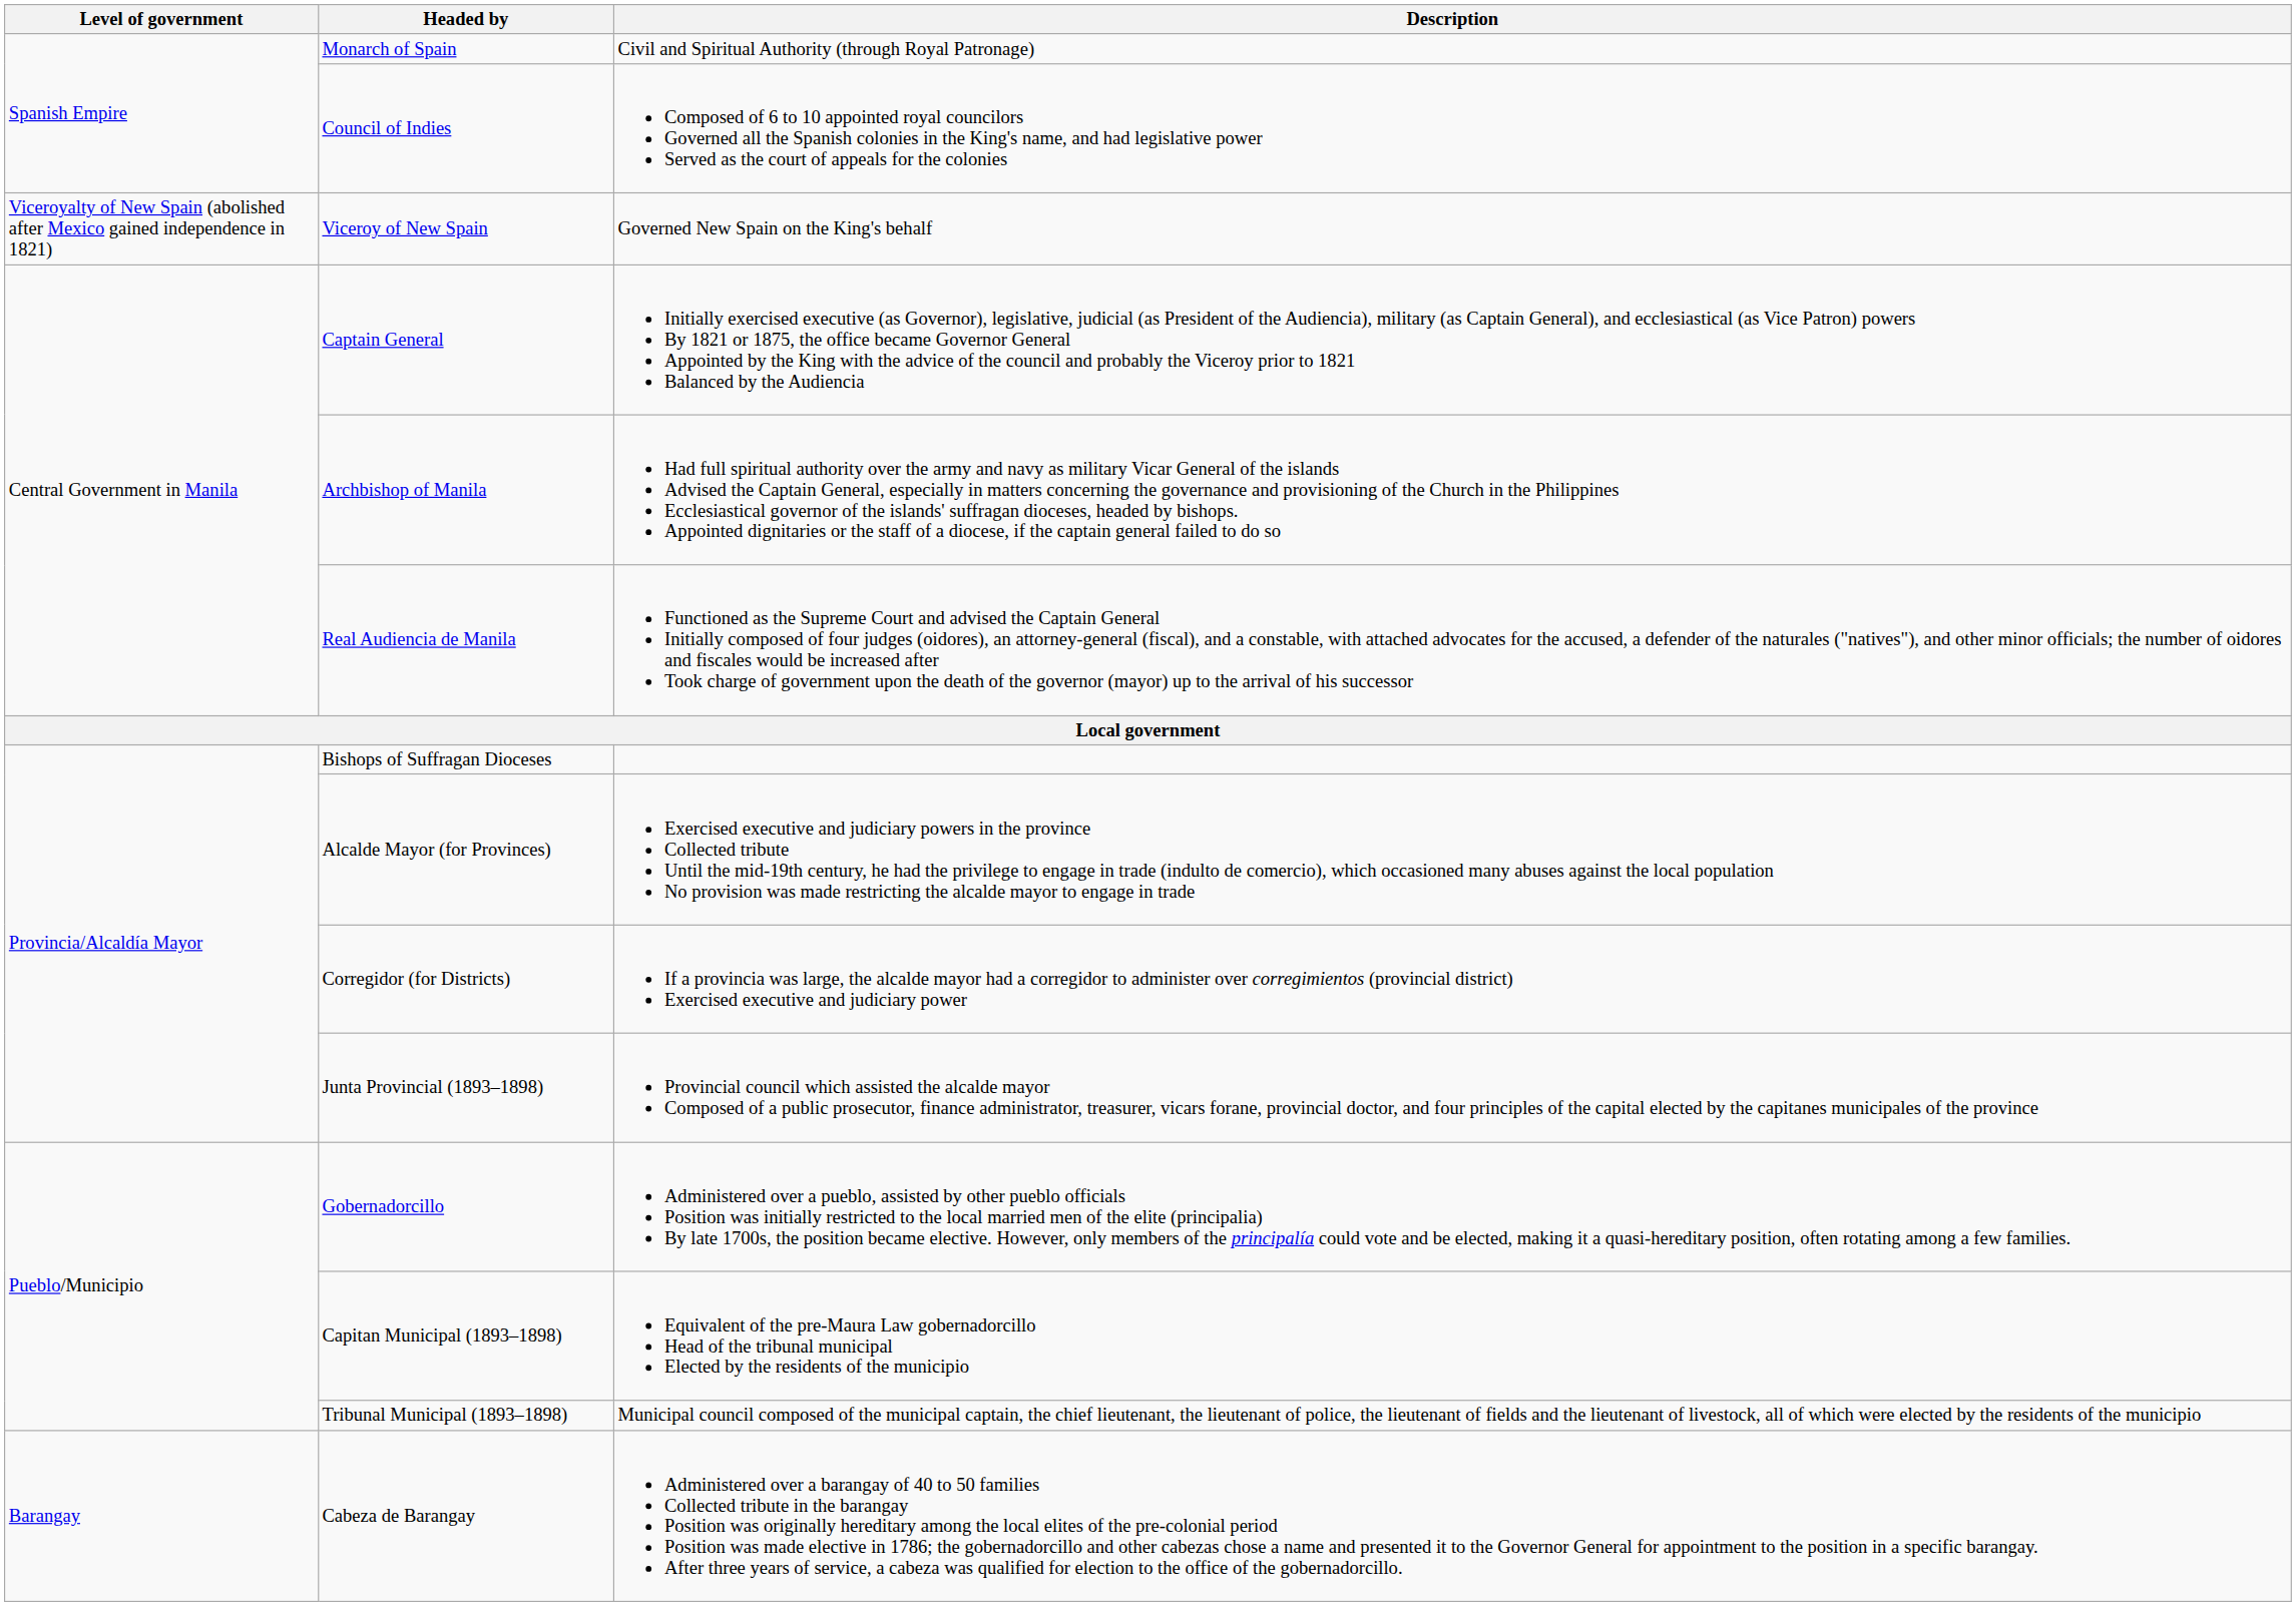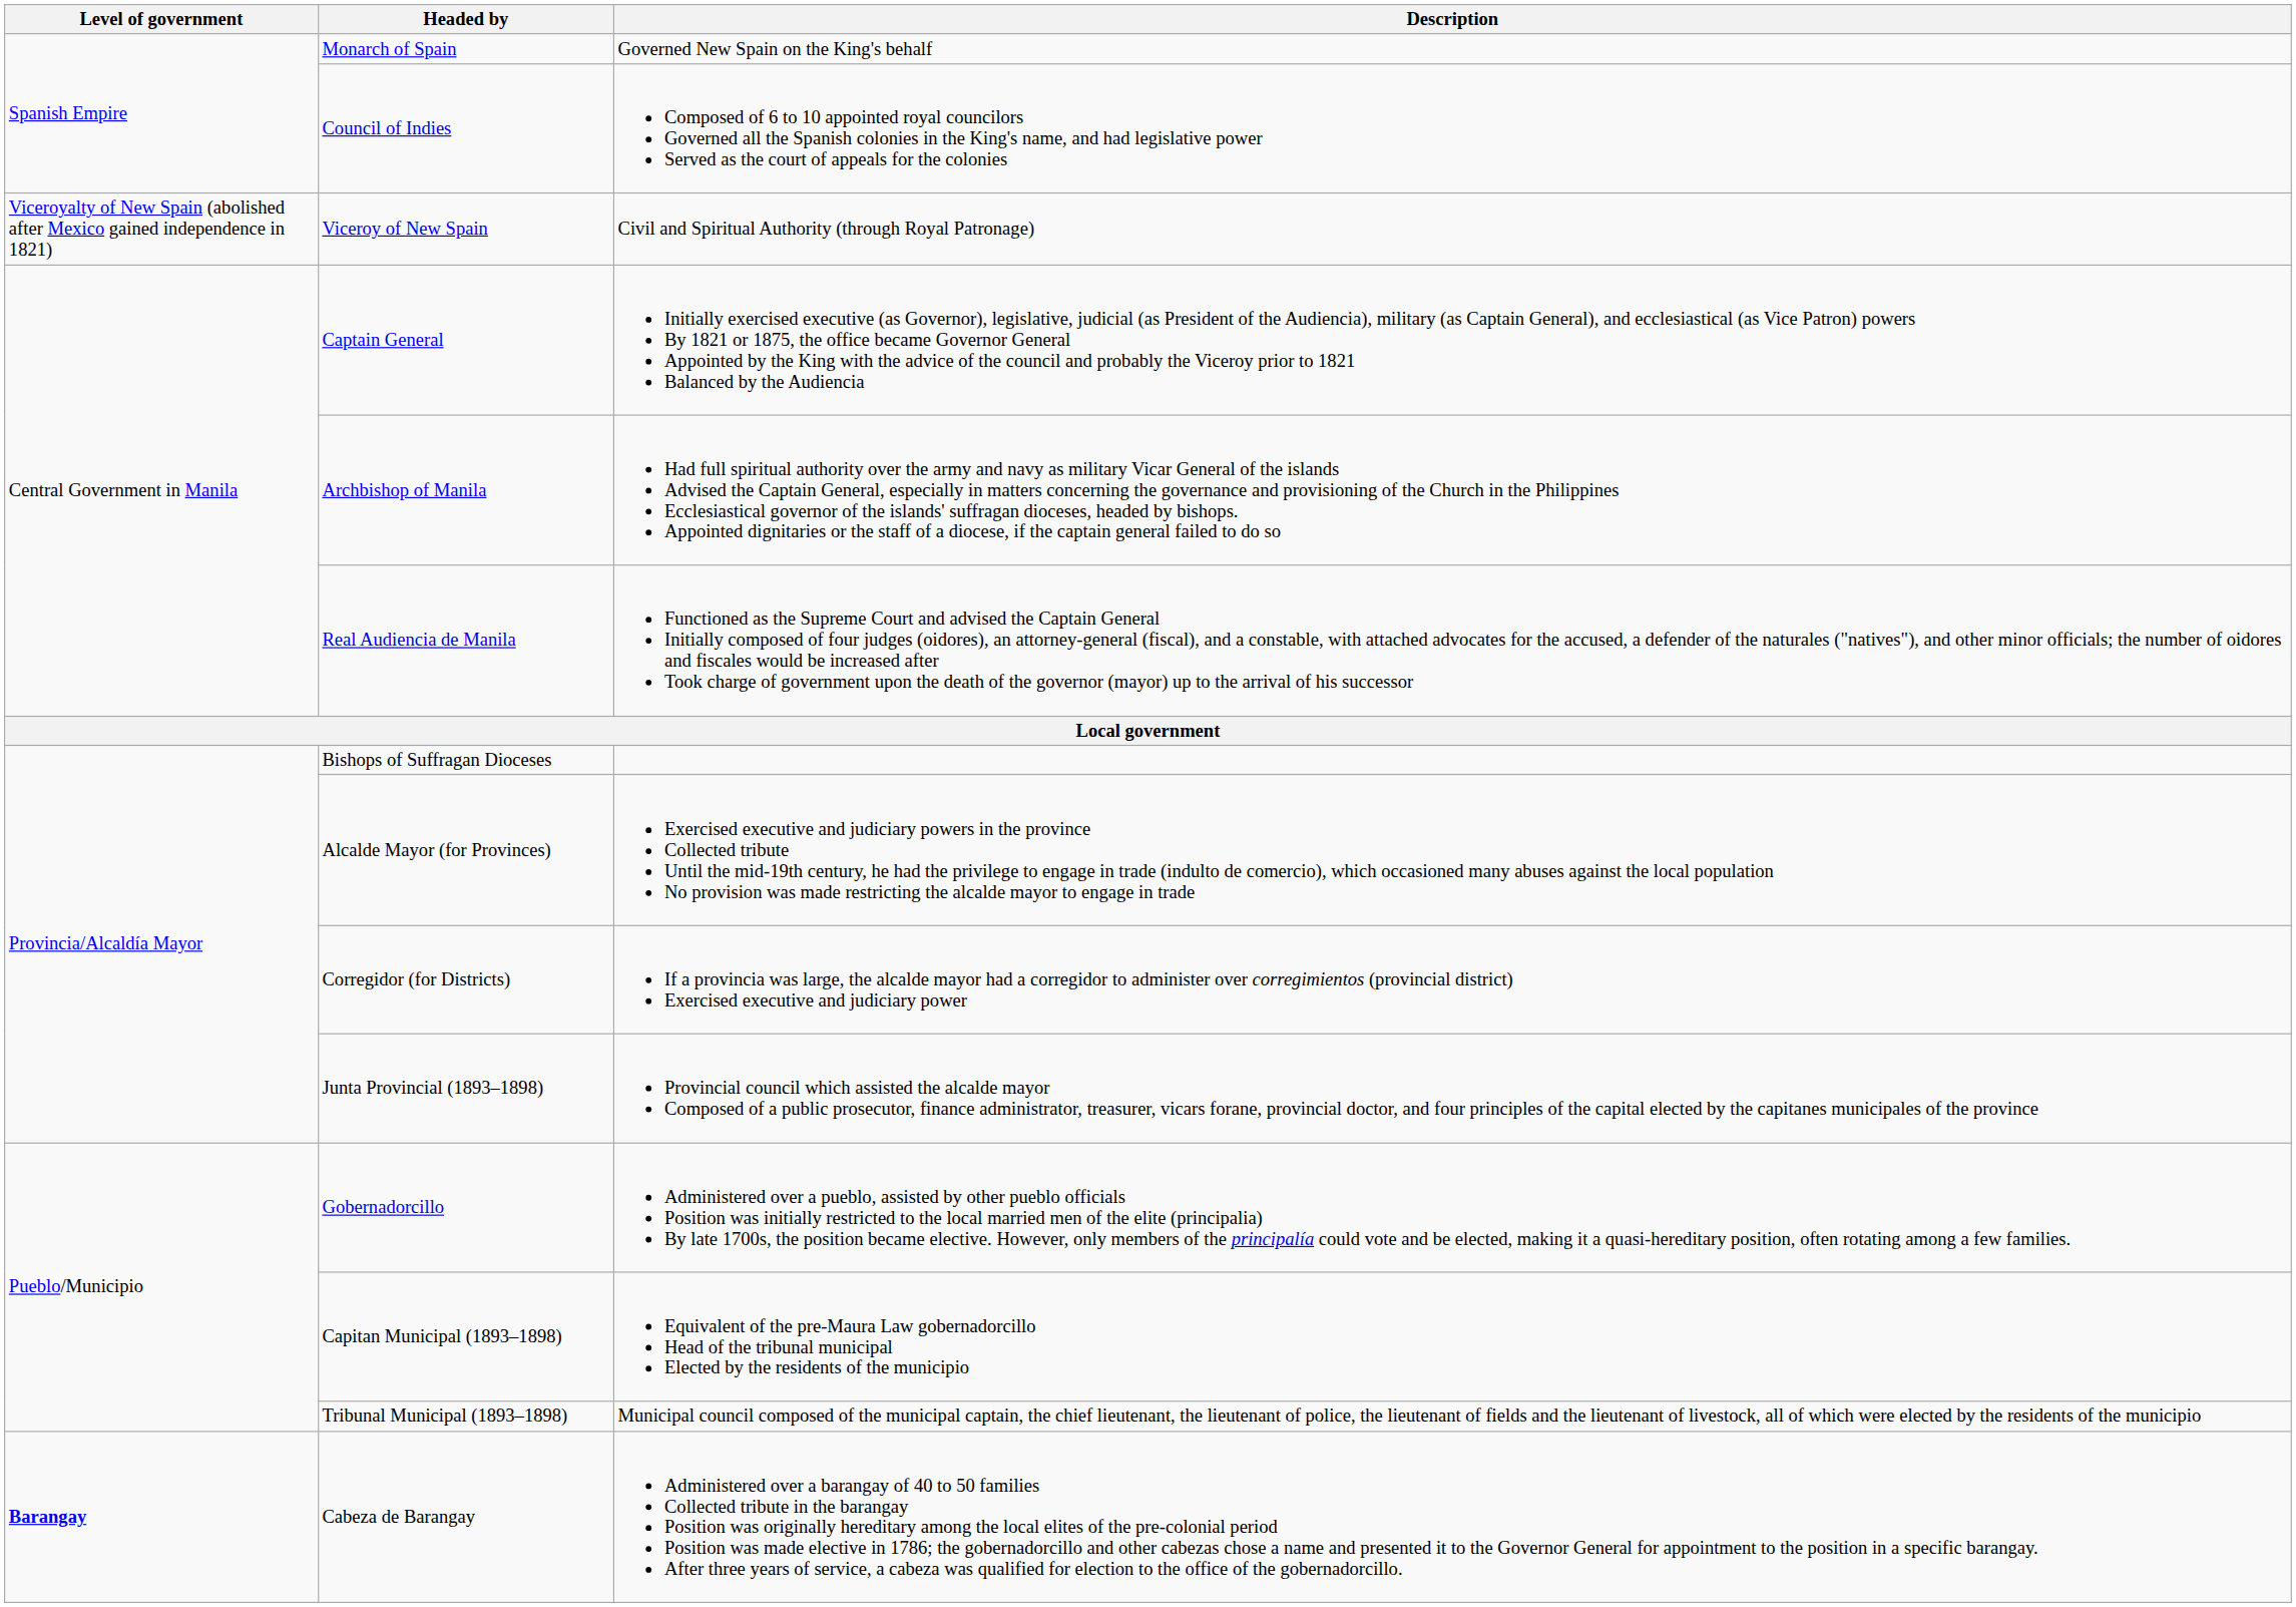 <table class="wikitable">
 <tr>
 <th width=5%,>Level of government</th>
 <th width=5%>Headed by</th>
 <th width=30%>Description</th>
 </tr>
 <tr>
 <td rowspan="2"><a href='#'>Spanish Empire</a></td>
 <td><a href='#'>Monarch of Spain</a></td>
-<td>Civil and Spiritual Authority (through Royal Patronage)</td>
+<td>Governed New Spain on the King's behalf</td>
 </tr>
 <tr>
 <td><a href='#'>Council of Indies</a></td>
 <td><br><ul><li>Composed of 6 to 10 appointed royal councilors</li><li>Governed all the Spanish colonies in the King's name, and had legislative power</li><li>Served as the court of appeals for the colonies</li></ul></td>
 </tr>
 <tr>
 <td><a href='#'>Viceroyalty of New Spain</a> (abolished after <a href='#'>Mexico</a> gained independence in 1821)</td>
 <td><a href='#'>Viceroy of New Spain</a></td>
-<td>Governed New Spain on the King's behalf</td>
+<td>Civil and Spiritual Authority (through Royal Patronage)</td>
 </tr>
 <tr>
 <td rowspan="3">Central Government in <a href='#'>Manila</a></td>
 <td><a href='#'>Captain General</a></td>
 <td><br><ul><li>Initially exercised executive (as Governor), legislative, judicial (as President of the Audiencia), military (as Captain General), and ecclesiastical (as Vice Patron) powers</li><li>By 1821 or 1875, the office became Governor General</li><li>Appointed by the King with the advice of the council and probably the Viceroy prior to 1821</li><li>Balanced by the Audiencia</li></ul></td>
 </tr>
 <tr>
 <td><a href='#'>Archbishop of Manila</a></td>
 <td><br><ul><li>Had full spiritual authority over the army and navy as military Vicar General of the islands</li><li>Advised the Captain General, especially in matters concerning the governance and provisioning of the Church in the Philippines</li><li>Ecclesiastical governor of the islands' suffragan dioceses, headed by bishops.</li><li>Appointed dignitaries or the staff of a diocese, if the captain general failed to do so</li></ul></td>
 </tr>
 <tr>
 <td><a href='#'>Real Audiencia de Manila</a></td>
 <td><br><ul><li>Functioned as the Supreme Court and advised the Captain General</li><li>Initially composed of four judges (oidores), an attorney-general (fiscal), and a constable, with attached advocates for the accused, a defender of the naturales ("natives"), and other minor officials; the number of oidores and fiscales would be increased after</li><li>Took charge of government upon the death of the governor (mayor) up to the arrival of his successor</li></ul></td>
 </tr>
 <tr>
 <th colspan="3">Local government</th>
 </tr>
 <tr>
 <td rowspan="4"><a href='#'>Provincia/Alcaldía Mayor</a></td>
 <td>Bishops of Suffragan Dioceses</td>
 <td></td>
 </tr>
 <tr>
 <td>Alcalde Mayor (for Provinces)</td>
 <td><br><ul><li>Exercised executive and judiciary powers in the province</li><li>Collected tribute</li><li>Until the mid-19th century, he had the privilege to engage in trade (indulto de comercio), which occasioned many abuses against the local population</li><li>No provision was made restricting the alcalde mayor to engage in trade</li></ul></td>
 </tr>
 <tr>
 <td>Corregidor (for Districts)</td>
 <td><br><ul><li>If a provincia was large, the alcalde mayor had a corregidor to administer over <em>corregimientos</em> (provincial district)</li><li>Exercised executive and judiciary power</li></ul></td>
 </tr>
 <tr>
 <td>Junta Provincial (1893–1898)</td>
 <td><br><ul><li>Provincial council which assisted the alcalde mayor</li><li>Composed of a public prosecutor, finance administrator, treasurer, vicars forane, provincial doctor, and four principles of the capital elected by the capitanes municipales of the province</li></ul></td>
 </tr>
 <tr>
 <td rowspan="3"><a href='#'>Pueblo</a>/Municipio</td>
 <td><a href='#'>Gobernadorcillo</a></td>
 <td><br><ul><li>Administered over a pueblo, assisted by other pueblo officials</li><li>Position was initially restricted to the local married men of the elite (principalia)</li><li>By late 1700s, the position became elective. However, only members of the <em><a href='#'>principalía</a></em> could vote and be elected, making it a quasi-hereditary position, often rotating among a few families.</li></ul></td>
 </tr>
 <tr>
 <td>Capitan Municipal (1893–1898)</td>
 <td><br><ul><li>Equivalent of the pre-Maura Law gobernadorcillo</li><li>Head of the tribunal municipal</li><li>Elected by the residents of the municipio</li></ul></td>
 </tr>
 <tr>
 <td>Tribunal Municipal (1893–1898)</td>
 <td>Municipal council composed of the municipal captain, the chief lieutenant, the lieutenant of police, the lieutenant of fields and the lieutenant of livestock, all of which were elected by the residents of the municipio</td>
 </tr>
 <tr>
-<td><a href='#'>Barangay</a></td>
+<td><strong><a href='#'>Barangay</a></strong></td>
 <td>Cabeza de Barangay</td>
 <td><br><ul><li>Administered over a barangay of 40 to 50 families</li><li>Collected tribute in the barangay</li><li>Position was originally hereditary among the local elites of the pre-colonial period</li><li>Position was made elective in 1786; the gobernadorcillo and other cabezas chose a name and presented it to the Governor General for appointment to the position in a specific barangay.</li><li>After three years of service, a cabeza was qualified for election to the office of the gobernadorcillo.</li></ul></td>
 </tr>
 </table>
